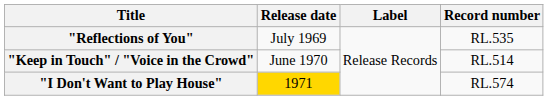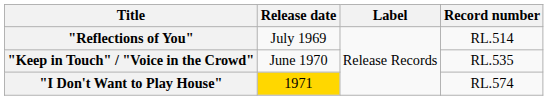 <table class="wikitable plainrowheaders" style="text-align:center;">
 <tr>
 <th scope="col">Title</th>
 <th scope="col">Release date</th>
 <th scope="col">Label</th>
 <th scope="col">Record number</th>
 </tr>
 <tr>
 <th scope="row">"Reflections of You"</th>
 <td>July 1969</td>
 <td rowspan="3">Release Records</td>
-<td>RL.535</td>
+<td>RL.514</td>
 </tr>
 <tr>
 <th scope="row">"Keep in Touch" / "Voice in the Crowd"</th>
 <td>June 1970</td>
-<td>RL.514</td>
+<td>RL.535</td>
 </tr>
 <tr>
 <th scope="row">"I Don't Want to Play House"</th>
 <td style="background: gold;">1971</td>
 <td>RL.574</td>
 </tr>
 </table>
